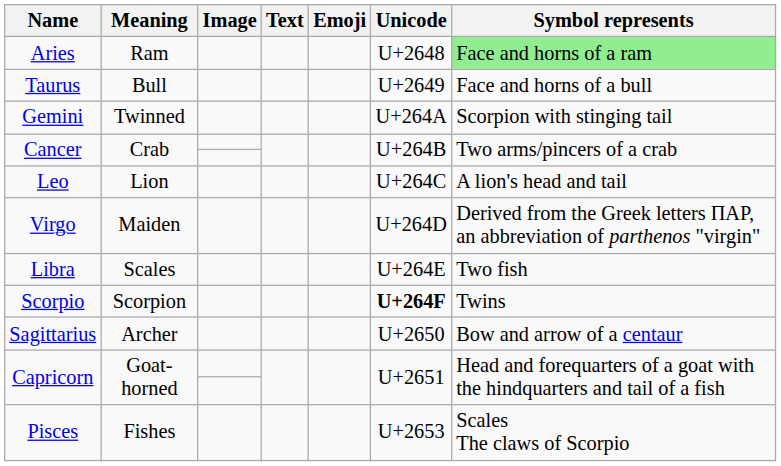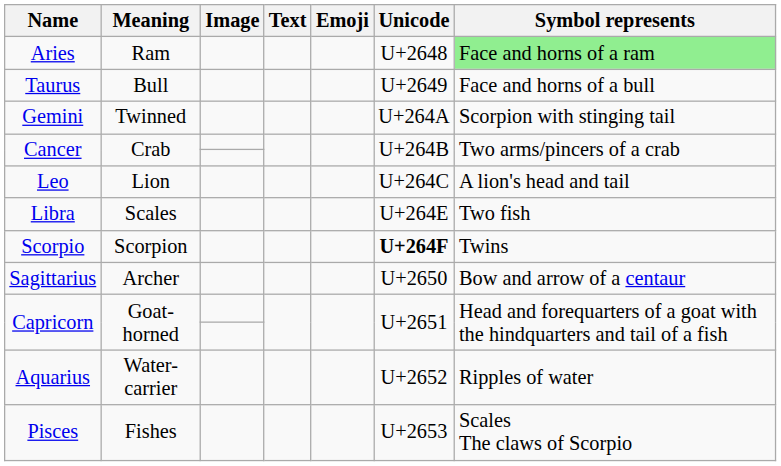 <table class="wikitable skin-invert-image" style="text-align:center">
 <tr>
 <th>Name</th>
 <th>Meaning</th>
 <th>Image</th>
 <th>Text</th>
 <th>Emoji</th>
 <th>Unicode</th>
 <th>Symbol represents</th>
 </tr>
 <tr>
 <td><a href='#'>Aries</a></td>
 <td>Ram</td>
 <td></td>
 <td></td>
 <td></td>
 <td>U+2648</td>
 <td style="background: lightgreen; text-align: left;">Face and horns of a ram</td>
 </tr>
 <tr>
 <td><a href='#'>Taurus</a></td>
 <td>Bull</td>
 <td></td>
 <td></td>
 <td></td>
 <td>U+2649</td>
 <td style="text-align: left;">Face and horns of a bull</td>
 </tr>
 <tr>
 <td><a href='#'>Gemini</a></td>
 <td>Twinned</td>
 <td></td>
 <td></td>
 <td></td>
 <td>U+264A</td>
 <td style="text-align: left;">Scorpion with stinging tail</td>
 </tr>
 <tr>
 <td rowspan="2"><a href='#'>Cancer</a></td>
 <td rowspan="2">Crab</td>
 <td></td>
 <td rowspan="2"></td>
 <td rowspan="2"></td>
 <td rowspan="2">U+264B</td>
 <td rowspan="2" style="text-align: left;">Two arms/pincers of a crab</td>
 </tr>
 <tr>
 <td></td>
 </tr>
 <tr>
 <td><a href='#'>Leo</a></td>
 <td>Lion</td>
 <td></td>
 <td></td>
 <td></td>
 <td>U+264C</td>
 <td style="text-align: left;">A lion's head and tail</td>
 </tr>
 <tr>
-<td><a href='#'>Virgo</a></td>
-<td>Maiden</td>
-<td></td>
-<td></td>
-<td></td>
-<td>U+264D</td>
-<td style="text-align: left;">Derived from the Greek letters ΠΑΡ, an abbreviation of <em>parthenos</em> "virgin"</td>
-</tr>
-<tr>
 <td><a href='#'>Libra</a></td>
 <td>Scales</td>
 <td></td>
 <td></td>
 <td></td>
 <td>U+264E</td>
 <td style="text-align: left;">Two fish</td>
 </tr>
 <tr>
 <td><a href='#'>Scorpio</a></td>
 <td>Scorpion</td>
 <td></td>
 <td></td>
 <td></td>
 <td><strong>U+264F</strong></td>
 <td style="text-align: left;">Twins</td>
 </tr>
 <tr>
 <td><a href='#'>Sagittarius</a></td>
 <td>Archer</td>
 <td></td>
 <td></td>
 <td></td>
 <td>U+2650</td>
 <td style="text-align: left;">Bow and arrow of a <a href='#'>centaur</a></td>
 </tr>
 <tr>
 <td rowspan="2"><a href='#'>Capricorn</a></td>
 <td rowspan="2">Goat-horned</td>
 <td></td>
 <td rowspan="2"></td>
 <td rowspan="2"></td>
 <td rowspan="2">U+2651</td>
 <td rowspan="2" style="text-align: left;">Head and forequarters of a goat with the hindquarters and tail of a fish</td>
 </tr>
 <tr>
 <td></td>
 </tr>
 <tr>
+<td><a href='#'>Aquarius</a></td>
+<td>Water-carrier</td>
+<td></td>
+<td></td>
+<td></td>
+<td>U+2652</td>
+<td style="text-align: left;">Ripples of water</td>
+</tr>
+<tr>
 <td><a href='#'>Pisces</a></td>
 <td>Fishes</td>
 <td></td>
 <td></td>
 <td></td>
 <td>U+2653</td>
 <td style="text-align: left;">Scales <br>The claws of Scorpio</td>
 </tr>
 </table>
